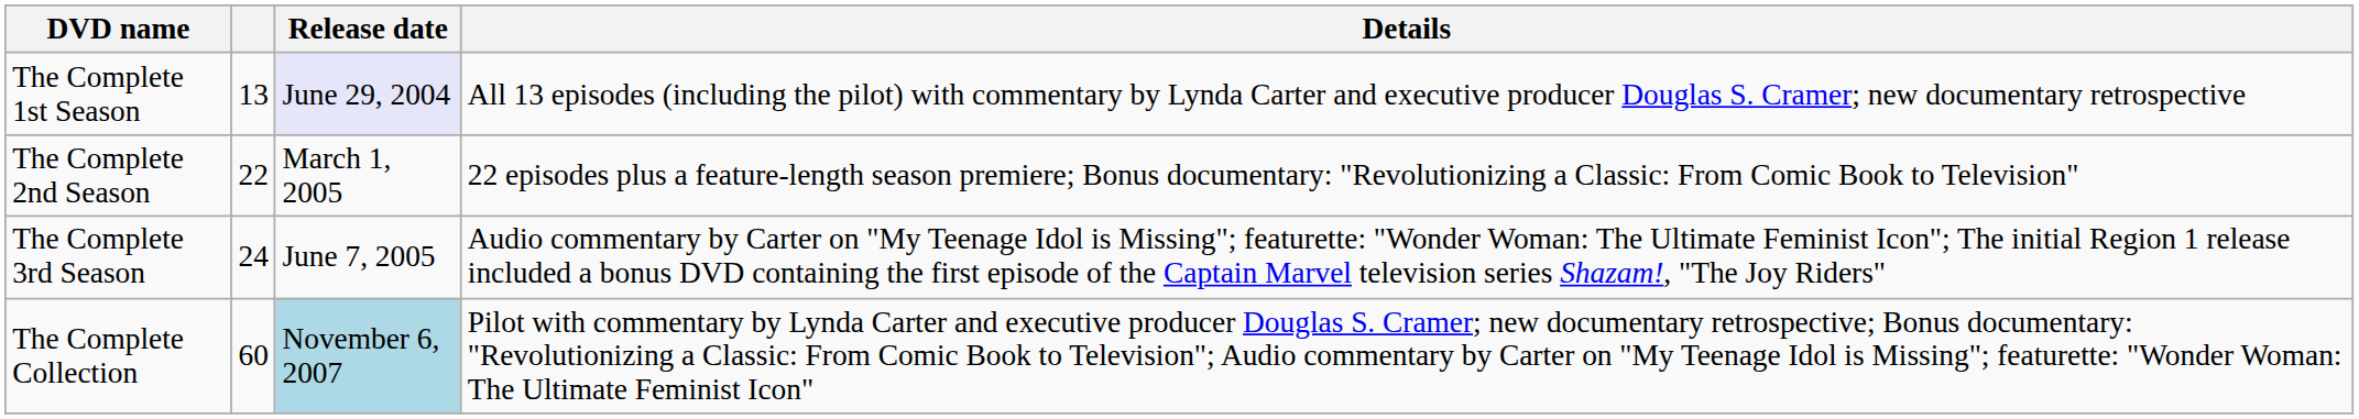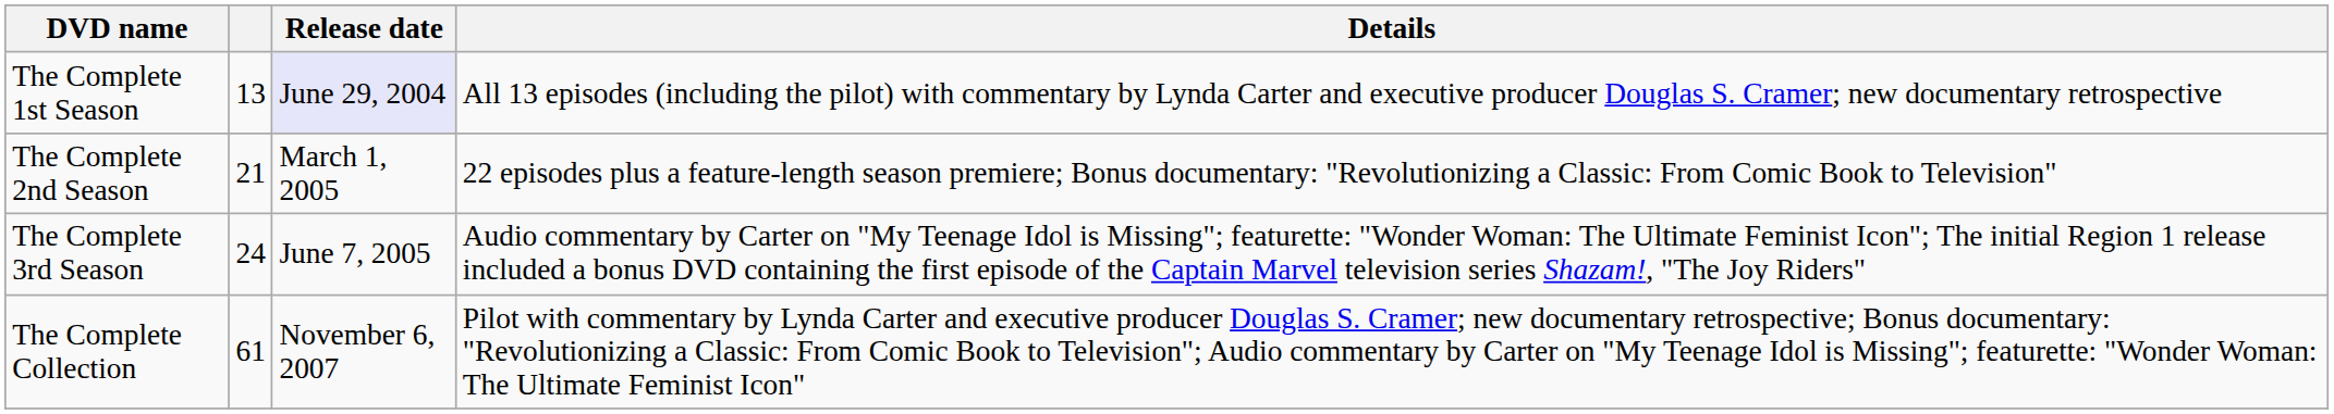 <table class="wikitable">
 <tr>
 <th>DVD name</th>
 <th></th>
 <th>Release date</th>
 <th>Details</th>
 </tr>
 <tr>
 <td>The Complete 1st Season</td>
 <td>13</td>
 <td style="background: lavender;">June 29, 2004</td>
 <td>All 13 episodes (including the pilot) with commentary by Lynda Carter and executive producer <a href='#'>Douglas S. Cramer</a>; new documentary retrospective</td>
 </tr>
 <tr>
 <td>The Complete 2nd Season</td>
-<td>22</td>
+<td>21</td>
 <td>March 1, 2005</td>
 <td>22 episodes plus a feature-length season premiere; Bonus documentary: "Revolutionizing a Classic: From Comic Book to Television"</td>
 </tr>
 <tr>
 <td>The Complete 3rd Season</td>
 <td>24</td>
 <td>June 7, 2005</td>
 <td>Audio commentary by Carter on "My Teenage Idol is Missing"; featurette: "Wonder Woman: The Ultimate Feminist Icon"; The initial Region 1 release included a bonus DVD containing the first episode of the <a href='#'>Captain Marvel</a> television series <em><a href='#'>Shazam!</a></em>, "The Joy Riders"</td>
 </tr>
 <tr>
 <td>The Complete Collection</td>
-<td>60</td>
-<td style="background: lightblue;">November 6, 2007</td>
+<td>61</td>
+<td>November 6, 2007</td>
 <td>Pilot with commentary by Lynda Carter and executive producer <a href='#'>Douglas S. Cramer</a>; new documentary retrospective; Bonus documentary: "Revolutionizing a Classic: From Comic Book to Television"; Audio commentary by Carter on "My Teenage Idol is Missing"; featurette: "Wonder Woman: The Ultimate Feminist Icon"</td>
 </tr>
 </table>
